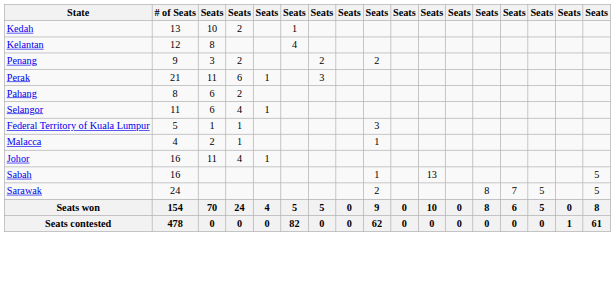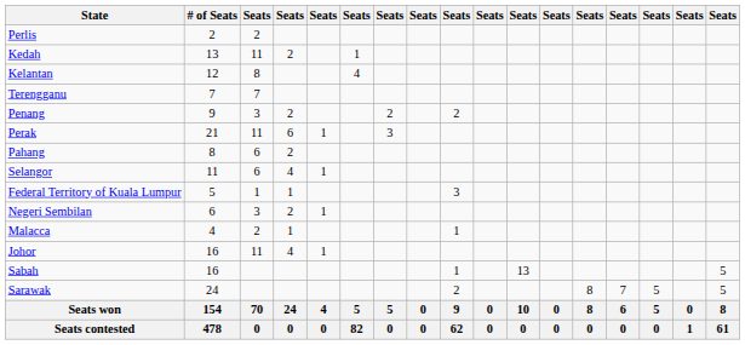 <table class="wikitable sortable" style="text-align:center">
 <tr>
 <th>State</th>
 <th># of Seats</th>
 <th> Seats</th>
 <th> Seats</th>
 <th> Seats</th>
 <th> Seats</th>
 <th> Seats</th>
 <th> Seats</th>
 <th> Seats</th>
 <th> Seats</th>
 <th> Seats</th>
 <th> Seats</th>
 <th> Seats</th>
 <th> Seats</th>
 <th> Seats</th>
 <th> Seats</th>
 <th> Seats</th>
 </tr>
 <tr>
+<td style="text-align:left"> <a href='#'>Perlis</a></td>
+<td>2</td>
+<td>2</td>
+<td></td>
+<td></td>
+<td></td>
+<td></td>
+<td></td>
+<td></td>
+<td></td>
+<td></td>
+<td></td>
+<td></td>
+<td></td>
+<td></td>
+<td></td>
+<td></td>
+</tr>
+<tr>
 <td style="text-align:left"> <a href='#'>Kedah</a></td>
 <td>13</td>
-<td>10</td>
+<td>11</td>
 <td>2</td>
 <td></td>
 <td>1</td>
 <td></td>
 <td></td>
 <td></td>
 <td></td>
 <td></td>
 <td></td>
 <td></td>
 <td></td>
 <td></td>
 <td></td>
 <td></td>
 </tr>
 <tr>
 <td style="text-align:left"> <a href='#'>Kelantan</a></td>
 <td>12</td>
 <td>8</td>
 <td></td>
 <td></td>
 <td>4</td>
+<td></td>
+<td></td>
+<td></td>
+<td></td>
+<td></td>
+<td></td>
+<td></td>
+<td></td>
+<td></td>
+<td></td>
+<td></td>
+</tr>
+<tr>
+<td style="text-align:left"> <a href='#'>Terengganu</a></td>
+<td>7</td>
+<td>7</td>
+<td></td>
+<td></td>
+<td></td>
 <td></td>
 <td></td>
 <td></td>
 <td></td>
 <td></td>
 <td></td>
 <td></td>
 <td></td>
 <td></td>
 <td></td>
 <td></td>
 </tr>
 <tr>
 <td style="text-align:left"> <a href='#'>Penang</a></td>
 <td>9</td>
 <td>3</td>
 <td>2</td>
 <td></td>
 <td></td>
 <td>2</td>
 <td></td>
 <td>2</td>
 <td></td>
 <td></td>
 <td></td>
 <td></td>
 <td></td>
 <td></td>
 <td></td>
 <td></td>
 </tr>
 <tr>
 <td style="text-align:left"> <a href='#'>Perak</a></td>
 <td>21</td>
 <td>11</td>
 <td>6</td>
 <td>1</td>
 <td></td>
 <td>3</td>
 <td></td>
 <td></td>
 <td></td>
 <td></td>
 <td></td>
 <td></td>
 <td></td>
 <td></td>
 <td></td>
 <td></td>
 </tr>
 <tr>
 <td style="text-align:left"> <a href='#'>Pahang</a></td>
 <td>8</td>
 <td>6</td>
 <td>2</td>
 <td></td>
 <td></td>
 <td></td>
 <td></td>
 <td></td>
 <td></td>
 <td></td>
 <td></td>
 <td></td>
 <td></td>
 <td></td>
 <td></td>
 <td></td>
 </tr>
 <tr>
 <td style="text-align:left"> <a href='#'>Selangor</a></td>
 <td>11</td>
 <td>6</td>
 <td>4</td>
 <td>1</td>
 <td></td>
 <td></td>
 <td></td>
 <td></td>
 <td></td>
 <td></td>
 <td></td>
 <td></td>
 <td></td>
 <td></td>
 <td></td>
 <td></td>
 </tr>
 <tr>
 <td style="text-align:left"> <a href='#'>Federal Territory of Kuala Lumpur</a></td>
 <td>5</td>
 <td>1</td>
 <td>1</td>
 <td></td>
 <td></td>
 <td></td>
 <td></td>
 <td>3</td>
+<td></td>
+<td></td>
+<td></td>
+<td></td>
+<td></td>
+<td></td>
+<td></td>
+<td></td>
+</tr>
+<tr>
+<td style="text-align:left"> <a href='#'>Negeri Sembilan</a></td>
+<td>6</td>
+<td>3</td>
+<td>2</td>
+<td>1</td>
+<td></td>
+<td></td>
+<td></td>
+<td></td>
 <td></td>
 <td></td>
 <td></td>
 <td></td>
 <td></td>
 <td></td>
 <td></td>
 <td></td>
 </tr>
 <tr>
 <td style="text-align:left"> <a href='#'>Malacca</a></td>
 <td>4</td>
 <td>2</td>
 <td>1</td>
 <td></td>
 <td></td>
 <td></td>
 <td></td>
 <td>1</td>
 <td></td>
 <td></td>
 <td></td>
 <td></td>
 <td></td>
 <td></td>
 <td></td>
 <td></td>
 </tr>
 <tr>
 <td style="text-align:left"> <a href='#'>Johor</a></td>
 <td>16</td>
 <td>11</td>
 <td>4</td>
 <td>1</td>
 <td></td>
 <td></td>
 <td></td>
 <td></td>
 <td></td>
 <td></td>
 <td></td>
 <td></td>
 <td></td>
 <td></td>
 <td></td>
 <td></td>
 </tr>
 <tr>
 <td style="text-align:left"> <a href='#'>Sabah</a></td>
 <td>16</td>
 <td></td>
 <td></td>
 <td></td>
 <td></td>
 <td></td>
 <td></td>
 <td>1</td>
 <td></td>
 <td>13</td>
 <td></td>
 <td></td>
 <td></td>
 <td></td>
 <td></td>
 <td>5</td>
 </tr>
 <tr>
 <td style="text-align:left"> <a href='#'>Sarawak</a></td>
 <td>24</td>
 <td></td>
 <td></td>
 <td></td>
 <td></td>
 <td></td>
 <td></td>
 <td>2</td>
 <td></td>
 <td></td>
 <td></td>
 <td>8</td>
 <td>7</td>
 <td>5</td>
 <td></td>
 <td>5</td>
 </tr>
 <tr class="sortbottom" style="background:lightgrey;">
 <th>Seats won</th>
 <th>154</th>
 <th>70</th>
 <th>24</th>
 <th>4</th>
 <th>5</th>
 <th>5</th>
 <th>0</th>
 <th>9</th>
 <th>0</th>
 <th>10</th>
 <th>0</th>
 <th>8</th>
 <th>6</th>
 <th>5</th>
 <th>0</th>
 <th>8</th>
 </tr>
 <tr>
 <th>Seats contested</th>
 <th>478</th>
 <th>0</th>
 <th>0</th>
 <th>0</th>
 <th>82</th>
 <th>0</th>
 <th>0</th>
 <th>62</th>
 <th>0</th>
 <th>0</th>
 <th>0</th>
 <th>0</th>
 <th>0</th>
 <th>0</th>
 <th>1</th>
 <th>61</th>
 </tr>
 </table>
